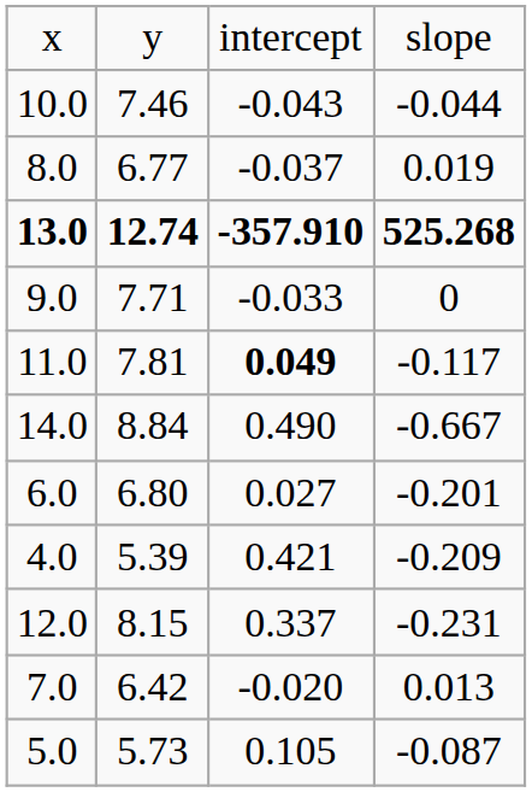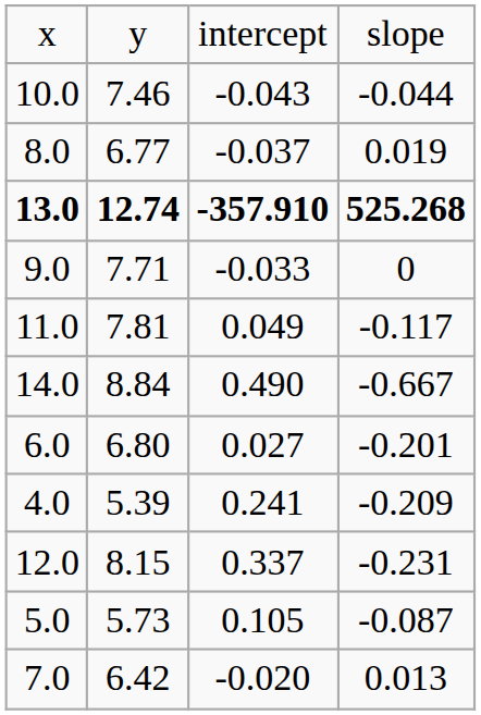 <table class="wikitable" style="text-align: center; margin-left:auto; margin-right:auto;"  border="1">
 <tr>
 <td>x</td>
 <td>y</td>
 <td>intercept</td>
 <td>slope</td>
 </tr>
 <tr>
 <td>10.0</td>
 <td>7.46</td>
 <td>-0.043</td>
 <td>-0.044</td>
 </tr>
 <tr>
 <td>8.0</td>
 <td>6.77</td>
 <td>-0.037</td>
 <td>0.019</td>
 </tr>
 <tr>
 <td><strong>13.0</strong></td>
 <td><strong>12.74</strong></td>
 <td><strong>-357.910</strong></td>
 <td><strong>525.268</strong></td>
 </tr>
 <tr>
 <td>9.0</td>
 <td>7.71</td>
 <td>-0.033</td>
 <td>0</td>
 </tr>
 <tr>
 <td>11.0</td>
 <td>7.81</td>
-<td><strong>0.049</strong></td>
+<td>0.049</td>
 <td>-0.117</td>
 </tr>
 <tr>
 <td>14.0</td>
 <td>8.84</td>
 <td>0.490</td>
 <td>-0.667</td>
 </tr>
 <tr>
 <td>6.0</td>
 <td>6.80</td>
 <td>0.027</td>
 <td>-0.201</td>
 </tr>
 <tr>
 <td>4.0</td>
 <td>5.39</td>
-<td>0.421</td>
+<td>0.241</td>
 <td>-0.209</td>
 </tr>
 <tr>
 <td>12.0</td>
 <td>8.15</td>
 <td>0.337</td>
 <td>-0.231</td>
 </tr>
 <tr>
+<td>5.0</td>
+<td>5.73</td>
+<td>0.105</td>
+<td>-0.087</td>
+</tr>
+<tr>
 <td>7.0</td>
 <td>6.42</td>
 <td>-0.020</td>
 <td>0.013</td>
 </tr>
-<tr>
-<td>5.0</td>
-<td>5.73</td>
-<td>0.105</td>
-<td>-0.087</td>
-</tr>
 </table>
